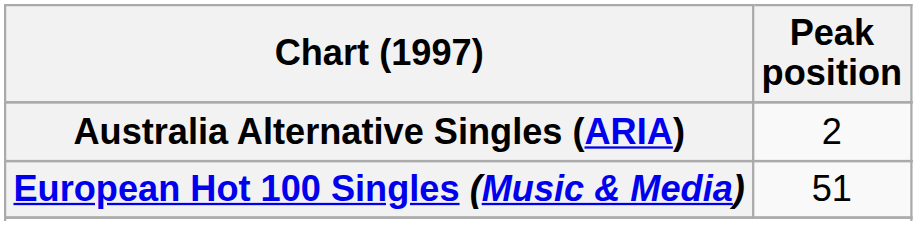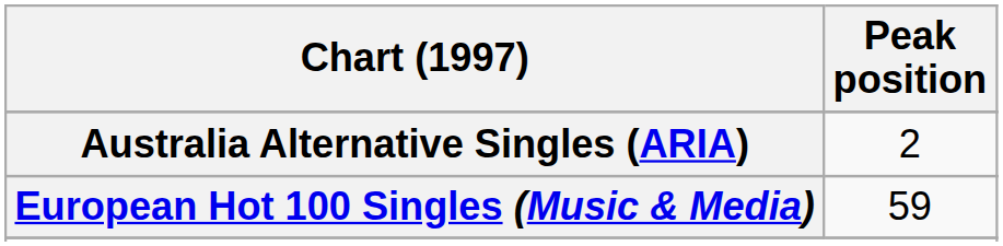 <table class="wikitable sortable plainrowheaders" style="text-align:center">
 <tr>
 <th scope="col">Chart (1997)</th>
 <th scope="col">Peak<br>position</th>
 </tr>
 <tr>
 </tr>
 <tr>
 <th scope="row">Australia Alternative Singles (<a href='#'>ARIA</a>)</th>
 <td>2</td>
 </tr>
 <tr>
 </tr>
 <tr>
 </tr>
 <tr>
 <th scope="row"><a href='#'>European Hot 100 Singles</a> <em>(<a href='#'>Music & Media</a>)</em></th>
-<td>51</td>
+<td>59</td>
 </tr>
 <tr>
 </tr>
 <tr>
 </tr>
 <tr>
 </tr>
 <tr>
 </tr>
 <tr>
 </tr>
 <tr>
 </tr>
 </table>
